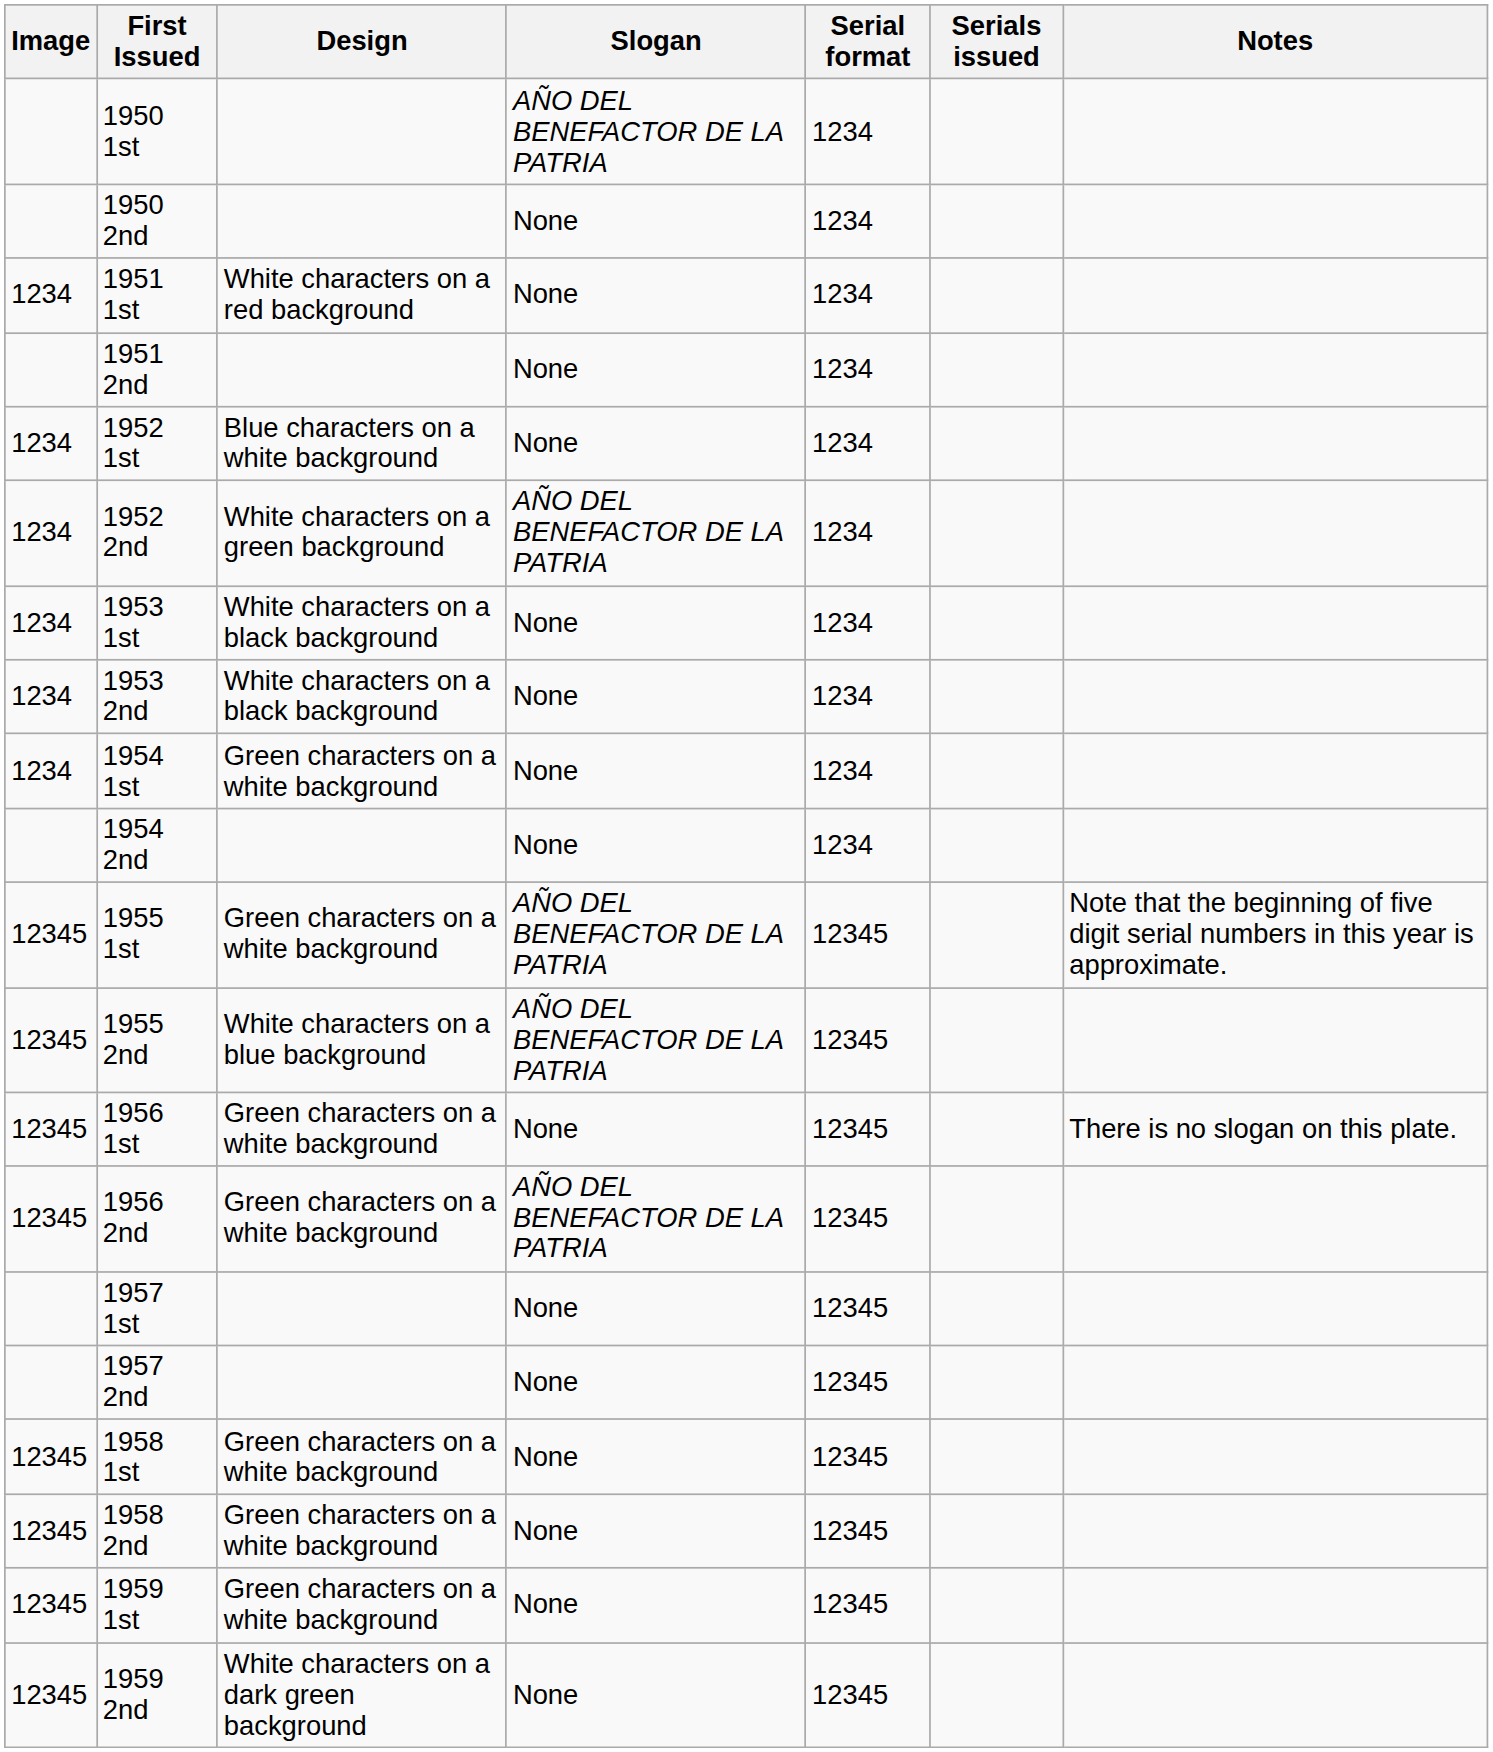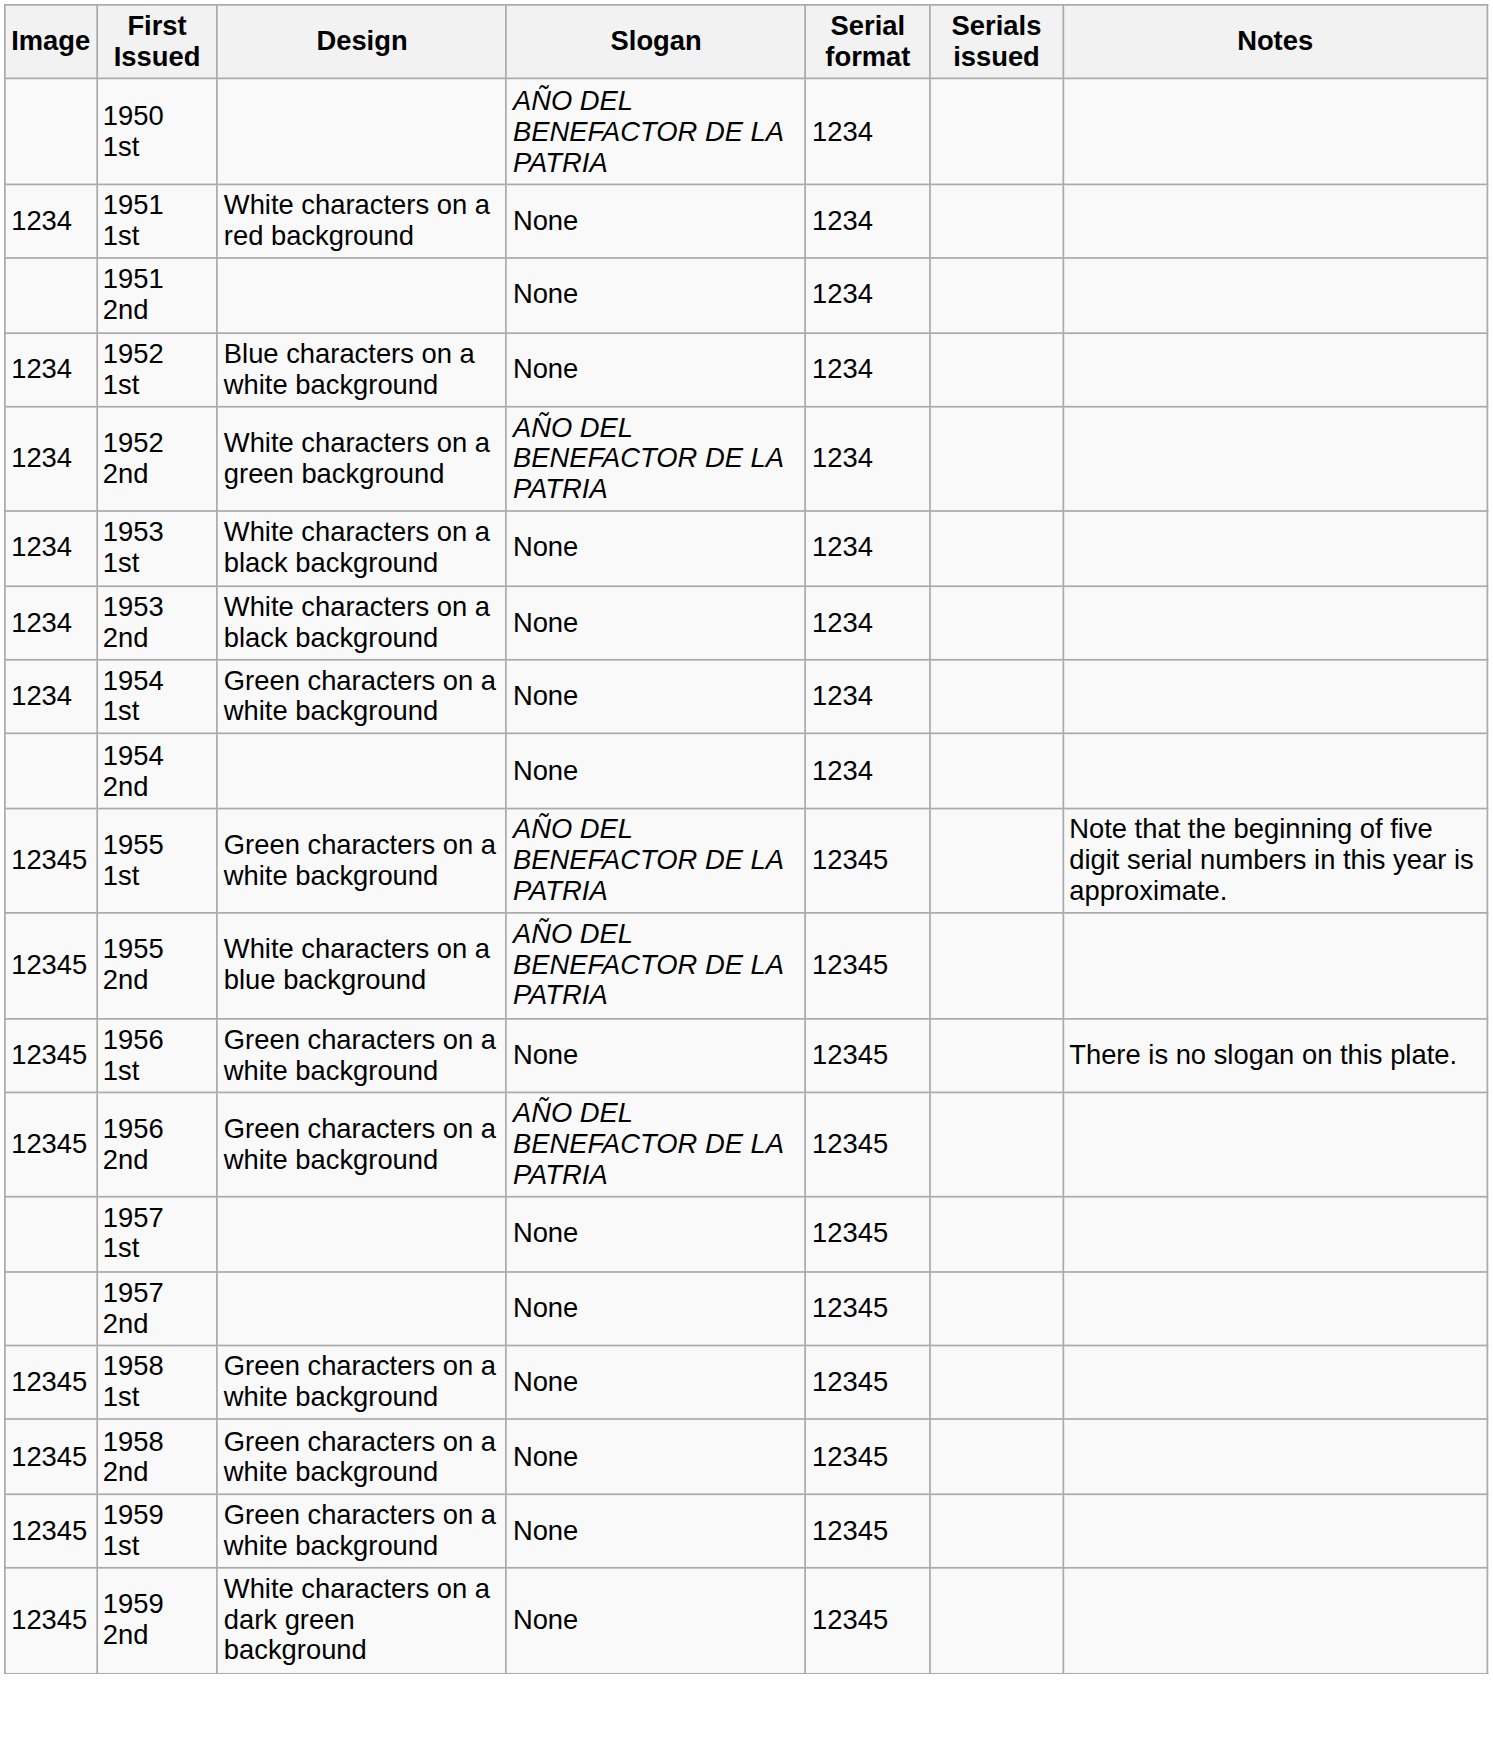 <table class="wikitable">
 <tr>
 <th>Image</th>
 <th>First Issued</th>
 <th>Design</th>
 <th>Slogan</th>
 <th>Serial format</th>
 <th>Serials issued</th>
 <th>Notes</th>
 </tr>
 <tr>
 <td></td>
 <td>1950<br>1st</td>
 <td></td>
 <td><em>AÑO DEL BENEFACTOR DE LA PATRIA</em></td>
-<td>1234</td>
-<td></td>
-<td></td>
-</tr>
-<tr>
-<td></td>
-<td>1950<br>2nd</td>
-<td></td>
-<td>None</td>
 <td>1234</td>
 <td></td>
 <td></td>
 </tr>
 <tr>
 <td><div>1234</div></td>
 <td>1951<br>1st</td>
 <td>White characters on a red background</td>
 <td>None</td>
 <td>1234</td>
 <td></td>
 <td></td>
 </tr>
 <tr>
 <td></td>
 <td>1951<br>2nd</td>
 <td></td>
 <td>None</td>
 <td>1234</td>
 <td></td>
 <td></td>
 </tr>
 <tr>
 <td><div>1234</div></td>
 <td>1952<br>1st</td>
 <td>Blue characters on a white background</td>
 <td>None</td>
 <td>1234</td>
 <td></td>
 <td></td>
 </tr>
 <tr>
 <td><div>1234</div></td>
 <td>1952<br>2nd</td>
 <td>White characters on a green background</td>
 <td><em>AÑO DEL BENEFACTOR DE LA PATRIA</em></td>
 <td>1234</td>
 <td></td>
 <td></td>
 </tr>
 <tr>
 <td><div>1234</div></td>
 <td>1953<br>1st</td>
 <td>White characters on a black background</td>
 <td>None</td>
 <td>1234</td>
 <td></td>
 <td></td>
 </tr>
 <tr>
 <td><div>1234</div></td>
 <td>1953<br>2nd</td>
 <td>White characters on a black background</td>
 <td>None</td>
 <td>1234</td>
 <td></td>
 <td></td>
 </tr>
 <tr>
 <td><div>1234</div></td>
 <td>1954<br>1st</td>
 <td>Green characters on a white background</td>
 <td>None</td>
 <td>1234</td>
 <td></td>
 <td></td>
 </tr>
 <tr>
 <td></td>
 <td>1954<br>2nd</td>
 <td></td>
 <td>None</td>
 <td>1234</td>
 <td></td>
 <td></td>
 </tr>
 <tr>
 <td><div>12345</div></td>
 <td>1955<br>1st</td>
 <td>Green characters on a white background</td>
 <td><em>AÑO DEL BENEFACTOR DE LA PATRIA</em></td>
 <td>12345</td>
 <td></td>
 <td>Note that the beginning of five digit serial numbers in this year is approximate.</td>
 </tr>
 <tr>
 <td><div>12345</div></td>
 <td>1955<br>2nd</td>
 <td>White characters on a blue background</td>
 <td><em>AÑO DEL BENEFACTOR DE LA PATRIA</em></td>
 <td>12345</td>
 <td></td>
 <td></td>
 </tr>
 <tr>
 <td><div>12345</div></td>
 <td>1956<br>1st</td>
 <td>Green characters on a white background</td>
 <td>None</td>
 <td>12345</td>
 <td></td>
 <td>There is no slogan on this plate.</td>
 </tr>
 <tr>
 <td><div>12345</div></td>
 <td>1956<br>2nd</td>
 <td>Green characters on a white background</td>
 <td><em>AÑO DEL BENEFACTOR DE LA PATRIA</em></td>
 <td>12345</td>
 <td></td>
 <td></td>
 </tr>
 <tr>
 <td></td>
 <td>1957<br>1st</td>
 <td></td>
 <td>None</td>
 <td>12345</td>
 <td></td>
 <td></td>
 </tr>
 <tr>
 <td></td>
 <td>1957<br>2nd</td>
 <td></td>
 <td>None</td>
 <td>12345</td>
 <td></td>
 <td></td>
 </tr>
 <tr>
 <td><div>12345</div></td>
 <td>1958<br>1st</td>
 <td>Green characters on a white background</td>
 <td>None</td>
 <td>12345</td>
 <td></td>
 <td></td>
 </tr>
 <tr>
 <td><div>12345</div></td>
 <td>1958<br>2nd</td>
 <td>Green characters on a white background</td>
 <td>None</td>
 <td>12345</td>
 <td></td>
 <td></td>
 </tr>
 <tr>
 <td><div>12345</div></td>
 <td>1959<br>1st</td>
 <td>Green characters on a white background</td>
 <td>None</td>
 <td>12345</td>
 <td></td>
 <td></td>
 </tr>
 <tr>
 <td><div>12345</div></td>
 <td>1959<br>2nd</td>
 <td>White characters on a dark green background</td>
 <td>None</td>
 <td>12345</td>
 <td></td>
 <td></td>
 </tr>
 </table>
